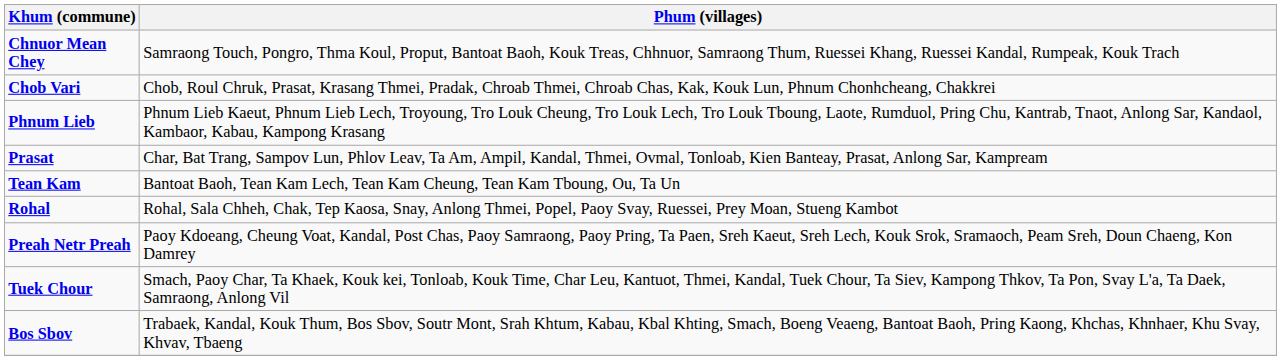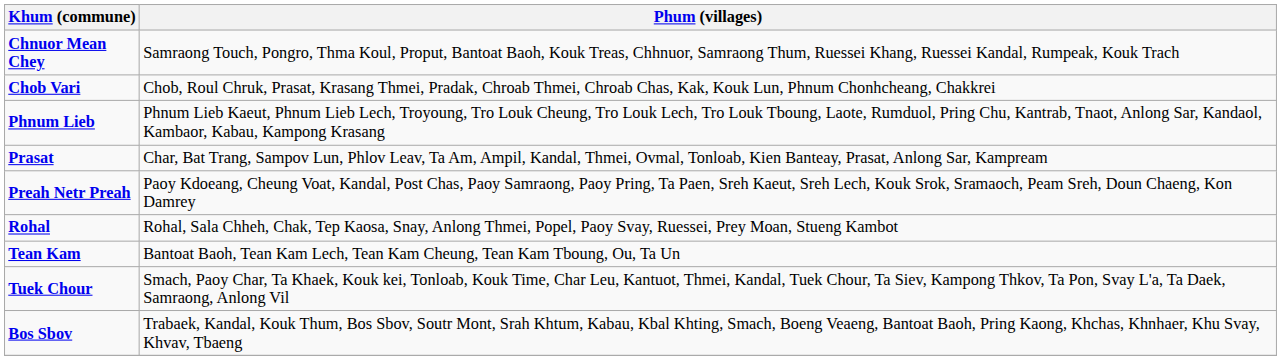 <table class="wikitable">
 <tr>
 <th><a href='#'>Khum</a> (commune)</th>
 <th><a href='#'>Phum</a> (villages)</th>
 </tr>
 <tr>
 <td><strong><a href='#'>Chnuor Mean Chey</a></strong></td>
 <td>Samraong Touch, Pongro, Thma Koul, Proput, Bantoat Baoh, Kouk Treas, Chhnuor, Samraong Thum, Ruessei Khang, Ruessei Kandal, Rumpeak, Kouk Trach</td>
 </tr>
 <tr>
 <td><strong><a href='#'>Chob Vari</a></strong></td>
 <td>Chob, Roul Chruk, Prasat, Krasang Thmei, Pradak, Chroab Thmei, Chroab Chas, Kak, Kouk Lun, Phnum Chonhcheang, Chakkrei</td>
 </tr>
 <tr>
 <td><strong><a href='#'>Phnum Lieb</a></strong></td>
 <td>Phnum Lieb Kaeut, Phnum Lieb Lech, Troyoung, Tro Louk Cheung, Tro Louk Lech, Tro Louk Tboung, Laote, Rumduol, Pring Chu, Kantrab, Tnaot, Anlong Sar, Kandaol, Kambaor, Kabau, Kampong Krasang</td>
 </tr>
 <tr>
 <td><strong><a href='#'>Prasat</a></strong></td>
 <td>Char, Bat Trang, Sampov Lun, Phlov Leav, Ta Am, Ampil, Kandal, Thmei, Ovmal, Tonloab, Kien Banteay, Prasat, Anlong Sar, Kampream</td>
 </tr>
 <tr>
-<td><strong><a href='#'>Tean Kam</a></strong></td>
-<td>Bantoat Baoh, Tean Kam Lech, Tean Kam Cheung, Tean Kam Tboung, Ou, Ta Un</td>
+<td><strong><a href='#'>Preah Netr Preah</a></strong></td>
+<td>Paoy Kdoeang, Cheung Voat, Kandal, Post Chas, Paoy Samraong, Paoy Pring, Ta Paen, Sreh Kaeut, Sreh Lech, Kouk Srok, Sramaoch, Peam Sreh, Doun Chaeng, Kon Damrey</td>
 </tr>
 <tr>
 <td><strong><a href='#'>Rohal</a></strong></td>
 <td>Rohal, Sala Chheh, Chak, Tep Kaosa, Snay, Anlong Thmei, Popel, Paoy Svay, Ruessei, Prey Moan, Stueng Kambot</td>
 </tr>
 <tr>
-<td><strong><a href='#'>Preah Netr Preah</a></strong></td>
-<td>Paoy Kdoeang, Cheung Voat, Kandal, Post Chas, Paoy Samraong, Paoy Pring, Ta Paen, Sreh Kaeut, Sreh Lech, Kouk Srok, Sramaoch, Peam Sreh, Doun Chaeng, Kon Damrey</td>
+<td><strong><a href='#'>Tean Kam</a></strong></td>
+<td>Bantoat Baoh, Tean Kam Lech, Tean Kam Cheung, Tean Kam Tboung, Ou, Ta Un</td>
 </tr>
 <tr>
 <td><strong><a href='#'>Tuek Chour</a></strong></td>
 <td>Smach, Paoy Char, Ta Khaek, Kouk kei, Tonloab, Kouk Time, Char Leu, Kantuot, Thmei, Kandal, Tuek Chour, Ta Siev, Kampong Thkov, Ta Pon, Svay L'a, Ta Daek, Samraong, Anlong Vil</td>
 </tr>
 <tr>
 <td><strong><a href='#'>Bos Sbov</a></strong></td>
 <td>Trabaek, Kandal, Kouk Thum, Bos Sbov, Soutr Mont, Srah Khtum, Kabau, Kbal Khting, Smach, Boeng Veaeng, Bantoat Baoh, Pring Kaong, Khchas, Khnhaer, Khu Svay, Khvav, Tbaeng</td>
 </tr>
 <tr>
 </tr>
 </table>
